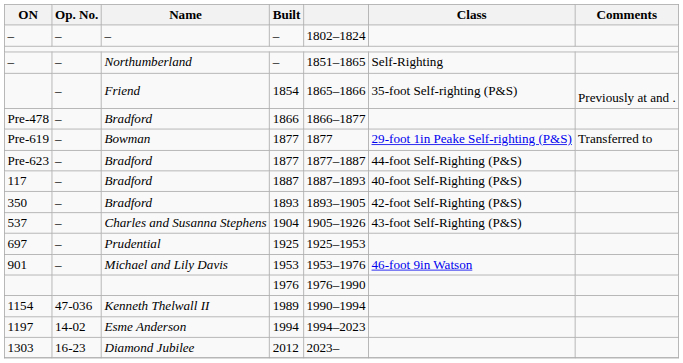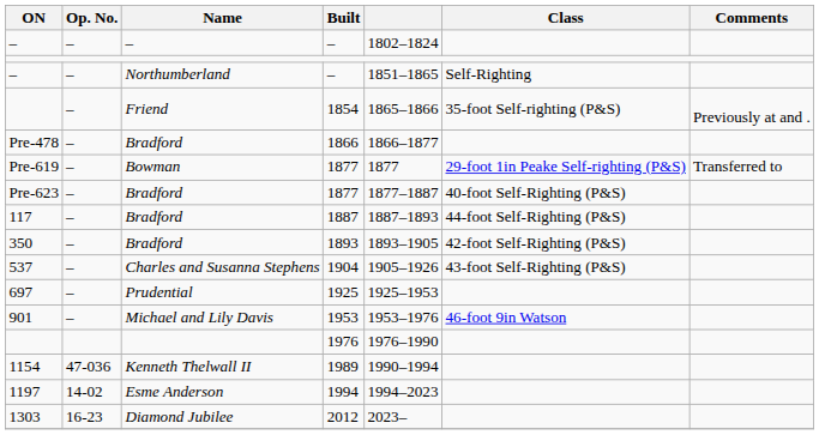 <table class="wikitable">
 <tr>
 <th>ON</th>
 <th>Op. No.</th>
 <th>Name</th>
 <th>Built</th>
 <th></th>
 <th>Class</th>
 <th>Comments</th>
 </tr>
 <tr>
 <td>–</td>
 <td>–</td>
 <td>–</td>
 <td>–</td>
 <td>1802–1824</td>
 <td></td>
 <td></td>
 </tr>
 <tr>
 <td colspan=7 style=" text-align: center;"></td>
 </tr>
 <tr>
 <td>–</td>
 <td>–</td>
 <td><em>Northumberland</em></td>
 <td>–</td>
 <td>1851–1865</td>
 <td>Self-Righting</td>
 <td></td>
 </tr>
 <tr>
 <td></td>
 <td>–</td>
 <td><em>Friend</em></td>
 <td>1854</td>
 <td>1865–1866</td>
 <td>35-foot Self-righting (P&S)</td>
 <td><br>Previously at  and .</td>
 </tr>
 <tr>
 <td>Pre-478</td>
 <td>–</td>
 <td><em>Bradford</em></td>
 <td>1866</td>
 <td>1866–1877</td>
 <td></td>
 <td></td>
 </tr>
 <tr>
 <td>Pre-619</td>
 <td>–</td>
 <td><em>Bowman</em></td>
 <td>1877</td>
 <td>1877</td>
 <td><a href='#'>29-foot 1in Peake Self-righting (P&S)</a></td>
 <td> Transferred to </td>
 </tr>
 <tr>
 <td>Pre-623</td>
 <td>–</td>
 <td><em>Bradford</em></td>
 <td>1877</td>
 <td>1877–1887</td>
-<td>44-foot Self-Righting (P&S)</td>
+<td>40-foot Self-Righting (P&S)</td>
 <td></td>
 </tr>
 <tr>
 <td>117</td>
 <td>–</td>
 <td><em>Bradford</em></td>
 <td>1887</td>
 <td>1887–1893</td>
-<td>40-foot Self-Righting (P&S)</td>
+<td>44-foot Self-Righting (P&S)</td>
 <td></td>
 </tr>
 <tr>
 <td>350</td>
 <td>–</td>
 <td><em>Bradford</em></td>
 <td>1893</td>
 <td>1893–1905</td>
 <td>42-foot Self-Righting (P&S)</td>
 <td></td>
 </tr>
 <tr>
 <td>537</td>
 <td>–</td>
 <td><em>Charles and Susanna Stephens</em></td>
 <td>1904</td>
 <td>1905–1926</td>
 <td>43-foot Self-Righting (P&S)</td>
 <td></td>
 </tr>
 <tr>
 <td>697</td>
 <td>–</td>
 <td><em>Prudential</em></td>
 <td>1925</td>
 <td>1925–1953</td>
 <td></td>
 <td></td>
 </tr>
 <tr>
 <td>901</td>
 <td>–</td>
 <td><em>Michael and Lily Davis</em></td>
 <td>1953</td>
 <td>1953–1976</td>
 <td><a href='#'>46-foot 9in Watson</a></td>
 <td></td>
 </tr>
 <tr>
 <td></td>
 <td></td>
 <td></td>
 <td>1976</td>
 <td>1976–1990</td>
 <td></td>
 <td></td>
 </tr>
 <tr>
 <td>1154</td>
 <td>47-036</td>
 <td><em>Kenneth Thelwall II</em></td>
 <td>1989</td>
 <td>1990–1994</td>
 <td></td>
 <td></td>
 </tr>
 <tr>
 <td>1197</td>
 <td>14-02</td>
 <td><em>Esme Anderson</em></td>
 <td>1994</td>
 <td>1994–2023</td>
 <td></td>
 <td></td>
 </tr>
 <tr>
 <td>1303</td>
 <td>16-23</td>
 <td><em>Diamond Jubilee</em></td>
 <td>2012</td>
 <td>2023–</td>
 <td></td>
 <td></td>
 </tr>
 <tr>
 </tr>
 </table>
